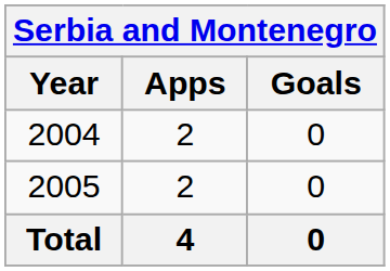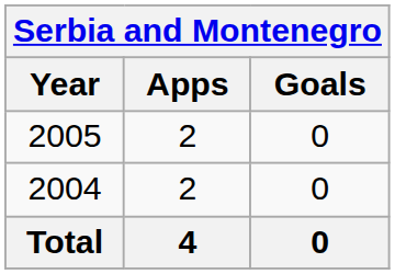 <table class="wikitable" style="text-align:center">
 <tr>
 <th colspan=3><a href='#'>Serbia and Montenegro</a></th>
 </tr>
 <tr>
 <th>Year</th>
 <th>Apps</th>
 <th>Goals</th>
 </tr>
 <tr>
-<td>2004</td>
+<td>2005</td>
 <td>2</td>
 <td>0</td>
 </tr>
 <tr>
-<td>2005</td>
+<td>2004</td>
 <td>2</td>
 <td>0</td>
 </tr>
 <tr>
 <th>Total</th>
 <th>4</th>
 <th>0</th>
 </tr>
 </table>
